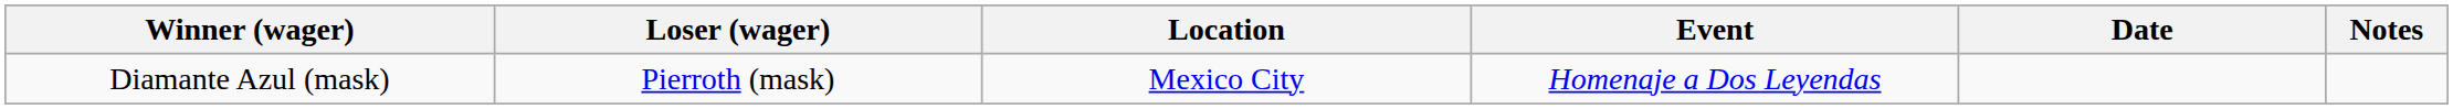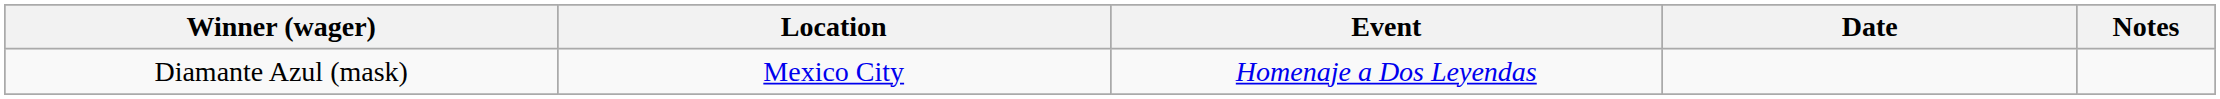 <table class="wikitable sortable" width=100%  style="text-align: center">
 <tr>
 <th width=20% scope="col">Winner (wager)</th>
-<th width=20% scope="col">Loser (wager)</th>
 <th width=20% scope="col">Location</th>
 <th width=20% scope="col">Event</th>
 <th width=15% scope="col">Date</th>
 <th class="unsortable" width=5% scope="col">Notes</th>
 </tr>
 <tr>
 <td>Diamante Azul (mask)</td>
-<td><a href='#'>Pierroth</a> (mask)</td>
 <td><a href='#'>Mexico City</a></td>
 <td><em><a href='#'>Homenaje a Dos Leyendas</a></em></td>
 <td></td>
 <td></td>
 </tr>
 </table>
